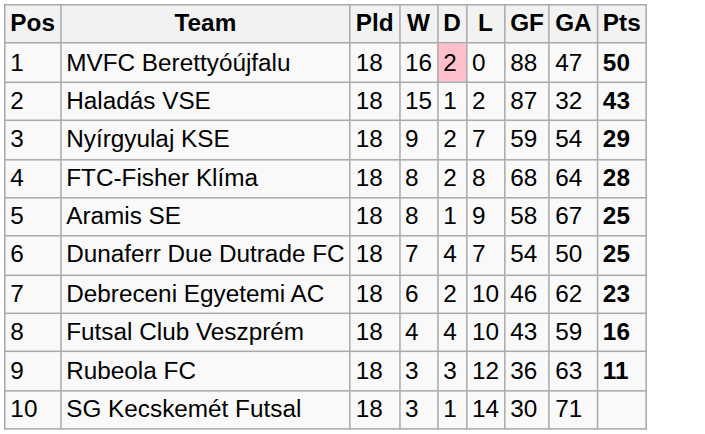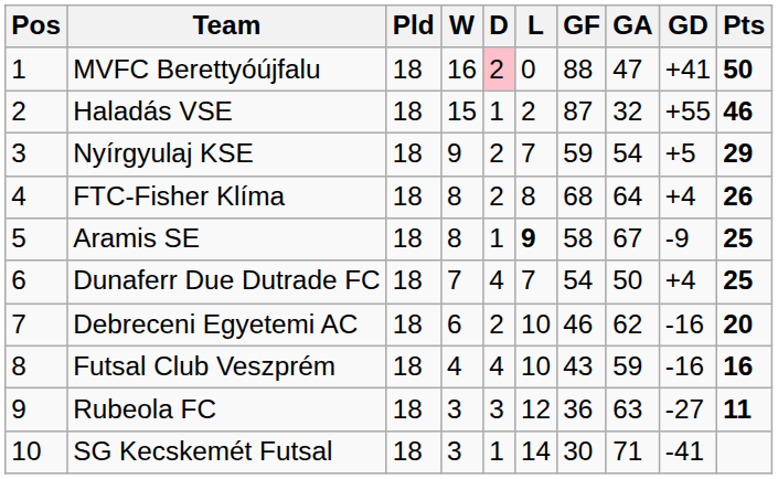 <table class="wikitable">
 <tr>
 <th>Pos</th>
 <th>Team</th>
 <th>Pld</th>
 <th>W</th>
 <th>D</th>
 <th>L</th>
 <th>GF</th>
 <th>GA</th>
+<th>GD</th>
 <th>Pts</th>
 </tr>
 <tr>
 <td>1</td>
 <td>MVFC Berettyóújfalu</td>
 <td>18</td>
 <td>16</td>
 <td style="background: pink;">2</td>
 <td>0</td>
 <td>88</td>
 <td>47</td>
+<td>+41</td>
 <td><strong>50</strong></td>
 </tr>
 <tr>
 <td>2</td>
 <td>Haladás VSE</td>
 <td>18</td>
 <td>15</td>
 <td>1</td>
 <td>2</td>
 <td>87</td>
 <td>32</td>
-<td><strong>43</strong></td>
+<td>+55</td>
+<td><strong>46</strong></td>
 </tr>
 <tr>
 <td>3</td>
 <td>Nyírgyulaj KSE</td>
 <td>18</td>
 <td>9</td>
 <td>2</td>
 <td>7</td>
 <td>59</td>
 <td>54</td>
+<td>+5</td>
 <td><strong>29</strong></td>
 </tr>
 <tr>
 <td>4</td>
 <td>FTC-Fisher Klíma</td>
 <td>18</td>
 <td>8</td>
 <td>2</td>
 <td>8</td>
 <td>68</td>
 <td>64</td>
-<td><strong>28</strong></td>
+<td>+4</td>
+<td><strong>26</strong></td>
 </tr>
 <tr>
 <td>5</td>
 <td>Aramis SE</td>
 <td>18</td>
 <td>8</td>
 <td>1</td>
-<td>9</td>
+<td><strong>9</strong></td>
 <td>58</td>
 <td>67</td>
+<td>-9</td>
 <td><strong>25</strong></td>
 </tr>
 <tr>
 <td>6</td>
 <td>Dunaferr Due Dutrade FC</td>
 <td>18</td>
 <td>7</td>
 <td>4</td>
 <td>7</td>
 <td>54</td>
 <td>50</td>
+<td>+4</td>
 <td><strong>25</strong></td>
 </tr>
 <tr>
 <td>7</td>
 <td>Debreceni Egyetemi AC</td>
 <td>18</td>
 <td>6</td>
 <td>2</td>
 <td>10</td>
 <td>46</td>
 <td>62</td>
-<td><strong>23</strong></td>
+<td>-16</td>
+<td><strong>20</strong></td>
 </tr>
 <tr>
 <td>8</td>
 <td>Futsal Club Veszprém</td>
 <td>18</td>
 <td>4</td>
 <td>4</td>
 <td>10</td>
 <td>43</td>
 <td>59</td>
+<td>-16</td>
 <td><strong>16</strong></td>
 </tr>
 <tr>
 <td>9</td>
 <td>Rubeola FC</td>
 <td>18</td>
 <td>3</td>
 <td>3</td>
 <td>12</td>
 <td>36</td>
 <td>63</td>
+<td>-27</td>
 <td><strong>11</strong></td>
 </tr>
 <tr>
 <td>10</td>
 <td>SG Kecskemét Futsal</td>
 <td>18</td>
 <td>3</td>
 <td>1</td>
 <td>14</td>
 <td>30</td>
 <td>71</td>
+<td>-41</td>
 <td></td>
 </tr>
 </table>
